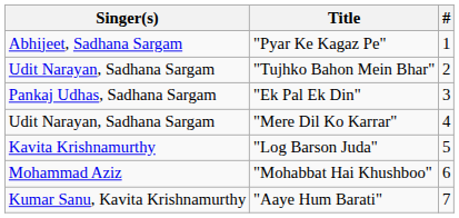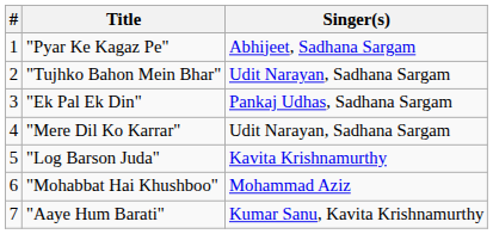 <table class="wikitable">
 <tr>
+<th>#</th>
+<th>Title</th>
 <th>Singer(s)</th>
-<th>Title</th>
-<th>#</th>
 </tr>
 <tr>
+<td>1</td>
+<td>"Pyar Ke Kagaz Pe"</td>
 <td><a href='#'>Abhijeet</a>, <a href='#'>Sadhana Sargam</a></td>
-<td>"Pyar Ke Kagaz Pe"</td>
-<td>1</td>
 </tr>
 <tr>
+<td>2</td>
+<td>"Tujhko Bahon Mein Bhar"</td>
 <td><a href='#'>Udit Narayan</a>, Sadhana Sargam</td>
-<td>"Tujhko Bahon Mein Bhar"</td>
-<td>2</td>
 </tr>
 <tr>
+<td>3</td>
+<td>"Ek Pal Ek Din"</td>
 <td><a href='#'>Pankaj Udhas</a>, Sadhana Sargam</td>
-<td>"Ek Pal Ek Din"</td>
-<td>3</td>
 </tr>
 <tr>
+<td>4</td>
+<td>"Mere Dil Ko Karrar"</td>
 <td>Udit Narayan, Sadhana Sargam</td>
-<td>"Mere Dil Ko Karrar"</td>
-<td>4</td>
 </tr>
 <tr>
+<td>5</td>
+<td>"Log Barson Juda"</td>
 <td><a href='#'>Kavita Krishnamurthy</a></td>
-<td>"Log Barson Juda"</td>
-<td>5</td>
 </tr>
 <tr>
+<td>6</td>
+<td>"Mohabbat Hai Khushboo"</td>
 <td><a href='#'>Mohammad Aziz</a></td>
-<td>"Mohabbat Hai Khushboo"</td>
-<td>6</td>
 </tr>
 <tr>
+<td>7</td>
+<td>"Aaye Hum Barati"</td>
 <td><a href='#'>Kumar Sanu</a>, Kavita Krishnamurthy</td>
-<td>"Aaye Hum Barati"</td>
-<td>7</td>
 </tr>
 </table>
